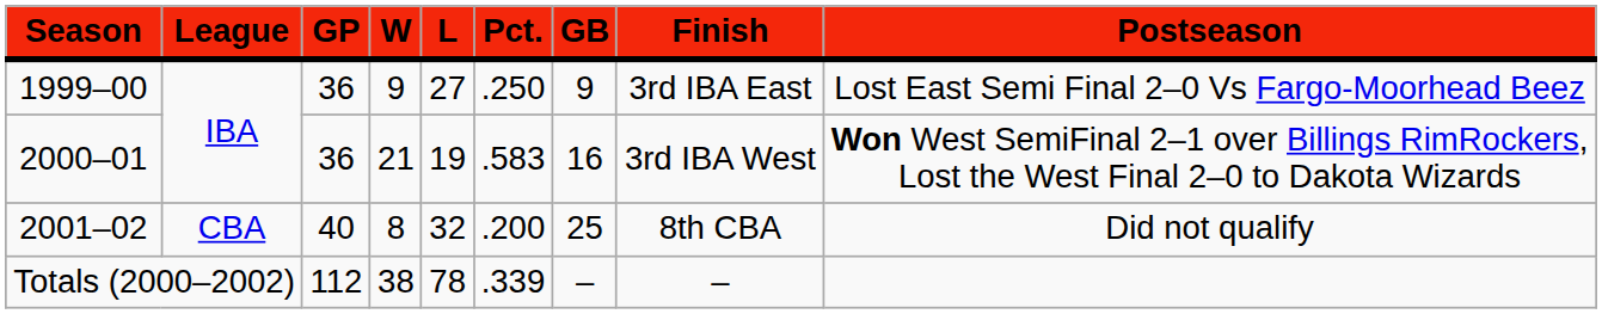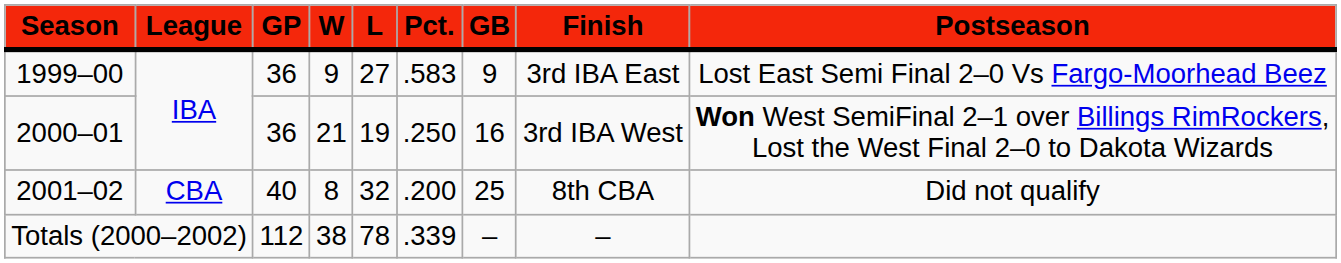 <table class="wikitable">
 <tr style="text-align:center; background:#F4270B; border-bottom:black 3px solid; color:black;">
 <td><strong>Season</strong></td>
 <td><strong>League</strong></td>
 <td><strong>GP</strong></td>
 <td><strong>W</strong></td>
 <td><strong>L</strong></td>
 <td><strong>Pct.</strong></td>
 <td><strong>GB</strong></td>
 <td><strong>Finish</strong></td>
 <td><strong>Postseason</strong></td>
 </tr>
 <tr style="text-align:center;">
 <td>1999–00</td>
 <td rowspan="2"><a href='#'>IBA</a></td>
 <td>36</td>
 <td>9</td>
 <td>27</td>
-<td>.250</td>
+<td>.583</td>
 <td>9</td>
 <td>3rd IBA East</td>
 <td>Lost East Semi Final 2–0 Vs <a href='#'>Fargo-Moorhead Beez</a></td>
 </tr>
 <tr style="text-align:center;">
 <td>2000–01</td>
 <td>36</td>
 <td>21</td>
 <td>19</td>
-<td>.583</td>
+<td>.250</td>
 <td>16</td>
 <td>3rd IBA West</td>
 <td><strong>Won</strong> West SemiFinal 2–1 over <a href='#'>Billings RimRockers</a>,<br>Lost the West Final 2–0 to Dakota Wizards</td>
 </tr>
 <tr style="text-align:center;">
 <td>2001–02</td>
 <td><a href='#'>CBA</a></td>
 <td>40</td>
 <td>8</td>
 <td>32</td>
 <td>.200</td>
 <td>25</td>
 <td>8th CBA</td>
 <td>Did not qualify</td>
 </tr>
 <tr style="text-align:center;">
 <td colspan="2">Totals (2000–2002)</td>
 <td>112</td>
 <td>38</td>
 <td>78</td>
 <td>.339</td>
 <td>–</td>
 <td>–</td>
 <td></td>
 </tr>
 </table>
